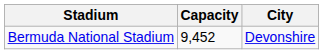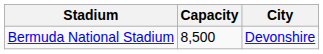 <table class="wikitable sortable">
 <tr>
 <th>Stadium</th>
 <th>Capacity</th>
 <th>City</th>
 </tr>
 <tr>
 <td><a href='#'>Bermuda National Stadium</a></td>
-<td>9,452</td>
+<td>8,500</td>
 <td><a href='#'>Devonshire</a></td>
 </tr>
 </table>
